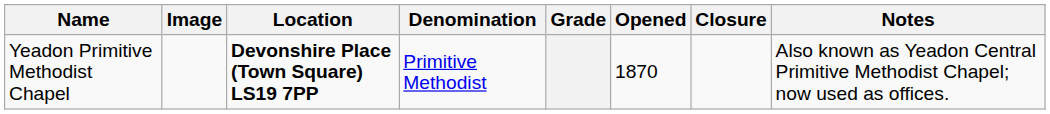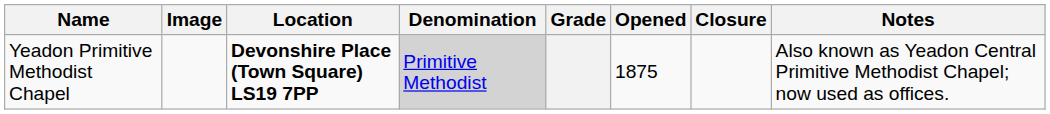 <table class="wikitable sortable">
 <tr>
 <th>Name</th>
 <th class="unsortable">Image</th>
 <th>Location</th>
 <th>Denomination</th>
 <th>Grade</th>
 <th>Opened</th>
 <th>Closure</th>
 <th class="unsortable">Notes</th>
 </tr>
 <tr>
 <td>Yeadon Primitive Methodist Chapel</td>
 <td></td>
 <td><strong>Devonshire Place (Town Square)<br>LS19 7PP</strong></td>
-<td><a href='#'>Primitive Methodist</a></td>
+<td style="background: lightgrey;"><a href='#'>Primitive Methodist</a></td>
 <th></th>
-<td>1870</td>
+<td>1875</td>
 <td></td>
 <td>Also known as Yeadon Central Primitive Methodist Chapel; now used as offices.</td>
 </tr>
 </table>
